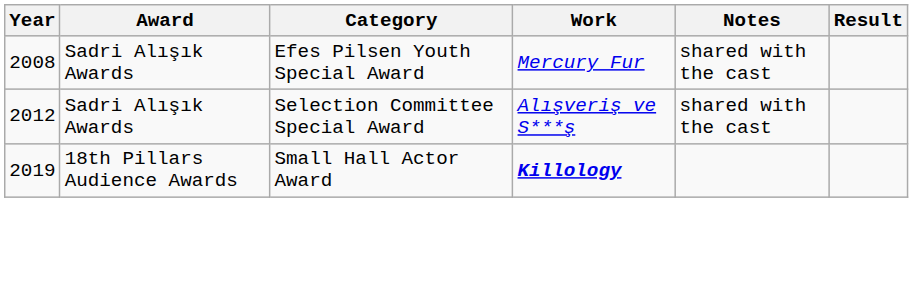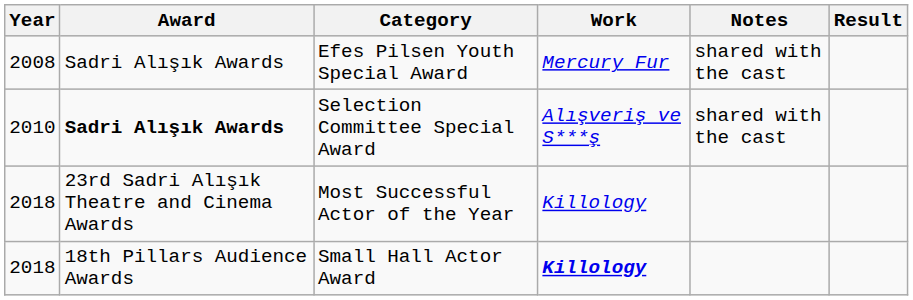 <table class="wikitable">
 <tr>
 <th>Year</th>
 <th>Award</th>
 <th>Category</th>
 <th>Work</th>
 <th>Notes</th>
 <th>Result</th>
 </tr>
 <tr>
 <td>2008</td>
 <td>Sadri Alışık Awards</td>
 <td>Efes Pilsen Youth Special Award</td>
 <td><em><a href='#'>Mercury Fur</a></em></td>
 <td>shared with the cast</td>
 <td></td>
 </tr>
 <tr>
-<td>2012</td>
-<td>Sadri Alışık Awards</td>
+<td>2010</td>
+<td><strong>Sadri Alışık Awards</strong></td>
 <td>Selection Committee Special Award</td>
 <td><em><a href='#'>Alışveriş ve S***ş</a></em></td>
 <td>shared with the cast</td>
 <td></td>
 </tr>
 <tr>
-<td>2019</td>
+<td>2018</td>
+<td>23rd Sadri Alışık Theatre and Cinema Awards</td>
+<td>Most Successful Actor of the Year</td>
+<td><em><a href='#'>Killology</a></em></td>
+<td></td>
+<td></td>
+</tr>
+<tr>
+<td>2018</td>
 <td>18th Pillars Audience Awards</td>
 <td>Small Hall Actor Award</td>
 <td><strong><em><a href='#'>Killology</a></em></strong></td>
 <td></td>
 <td></td>
 </tr>
 </table>
